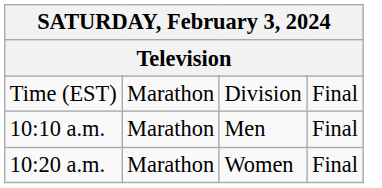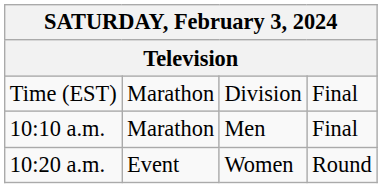 <table class="wikitable sortable">
 <tr>
 <th colspan="6">SATURDAY, February 3, 2024</th>
 </tr>
 <tr>
 <th colspan="6">Television</th>
 </tr>
 <tr>
 <td>Time (EST)</td>
 <td>Marathon</td>
 <td>Division</td>
 <td>Final</td>
 </tr>
 <tr>
 <td>10:10 a.m.</td>
 <td>Marathon</td>
 <td>Men</td>
 <td>Final</td>
 </tr>
 <tr>
 <td>10:20 a.m.</td>
-<td>Marathon</td>
+<td>Event</td>
 <td>Women</td>
-<td>Final</td>
+<td>Round</td>
 </tr>
 </table>
